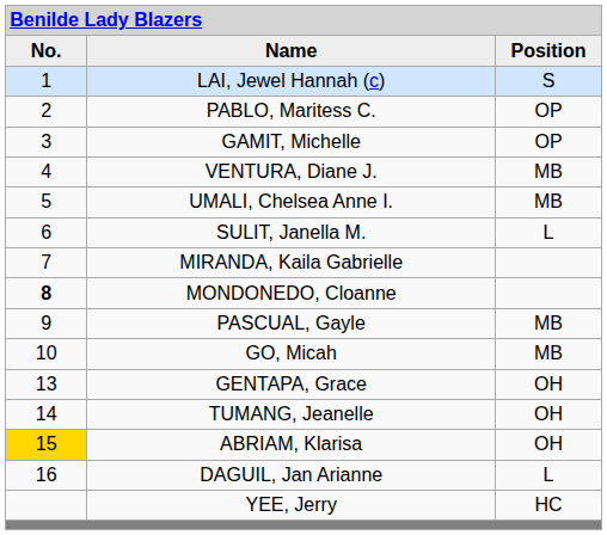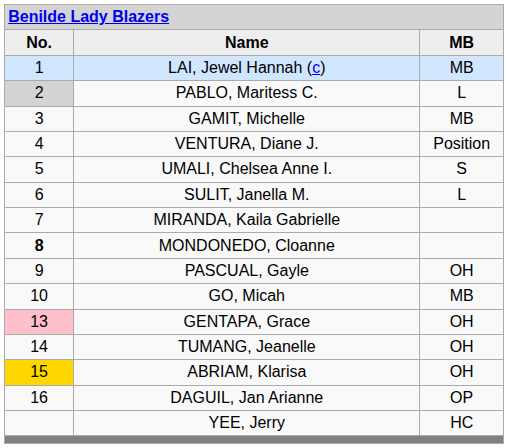 <table class='wikitable mw-collapsible mw-collapsed' border=" none" style="text-align: center; width: 500px">
 <tr>
 <th style="background:#D4D4D4; text-align:left;" colspan=3><a href='#'>Benilde Lady Blazers</a></th>
 </tr>
 <tr style="background:#EEEEEE; font-weight:bold;">
 <td width=10%>No.</td>
 <td width=50%>Name</td>
-<td width=10%>Position</td>
+<td>MB</td>
 </tr>
 <tr style="background:#D0E6FF; text-align:center;">
 <td>1</td>
 <td>LAI, Jewel Hannah (<a href='#'>c</a>)</td>
-<td>S</td>
+<td>MB</td>
 </tr>
 <tr>
-<td>2</td>
+<td style="background: lightgrey;">2</td>
 <td>PABLO, Maritess C.</td>
-<td>OP</td>
+<td>L</td>
 </tr>
 <tr>
 <td>3</td>
 <td>GAMIT, Michelle</td>
-<td>OP</td>
+<td>MB</td>
 </tr>
 <tr>
 <td>4</td>
 <td>VENTURA, Diane J.</td>
-<td>MB</td>
+<td width=10%>Position</td>
 </tr>
 <tr>
 <td>5</td>
 <td>UMALI, Chelsea Anne I.</td>
-<td>MB</td>
+<td>S</td>
 </tr>
 <tr>
 <td>6</td>
 <td>SULIT, Janella M.</td>
 <td>L</td>
 </tr>
 <tr>
 <td>7</td>
 <td>MIRANDA, Kaila Gabrielle</td>
 <td></td>
 </tr>
 <tr>
 <td><strong>8</strong></td>
 <td>MONDONEDO, Cloanne</td>
 <td></td>
 </tr>
 <tr>
 <td>9</td>
 <td>PASCUAL, Gayle</td>
-<td>MB</td>
+<td>OH</td>
 </tr>
 <tr>
 <td>10</td>
 <td>GO, Micah</td>
 <td>MB</td>
 </tr>
 <tr>
-<td>13</td>
+<td style="background: pink;">13</td>
 <td>GENTAPA, Grace</td>
 <td>OH</td>
 </tr>
 <tr>
 <td>14</td>
 <td>TUMANG, Jeanelle</td>
 <td>OH</td>
 </tr>
 <tr>
 <td style="background: gold;">15</td>
 <td>ABRIAM, Klarisa</td>
 <td>OH</td>
 </tr>
 <tr>
 <td>16</td>
 <td>DAGUIL, Jan Arianne</td>
-<td>L</td>
+<td>OP</td>
 </tr>
 <tr>
 <td></td>
 <td>YEE, Jerry</td>
 <td>HC</td>
 </tr>
 <tr>
 <th style='background: grey;' colspan=3></th>
 </tr>
 </table>
